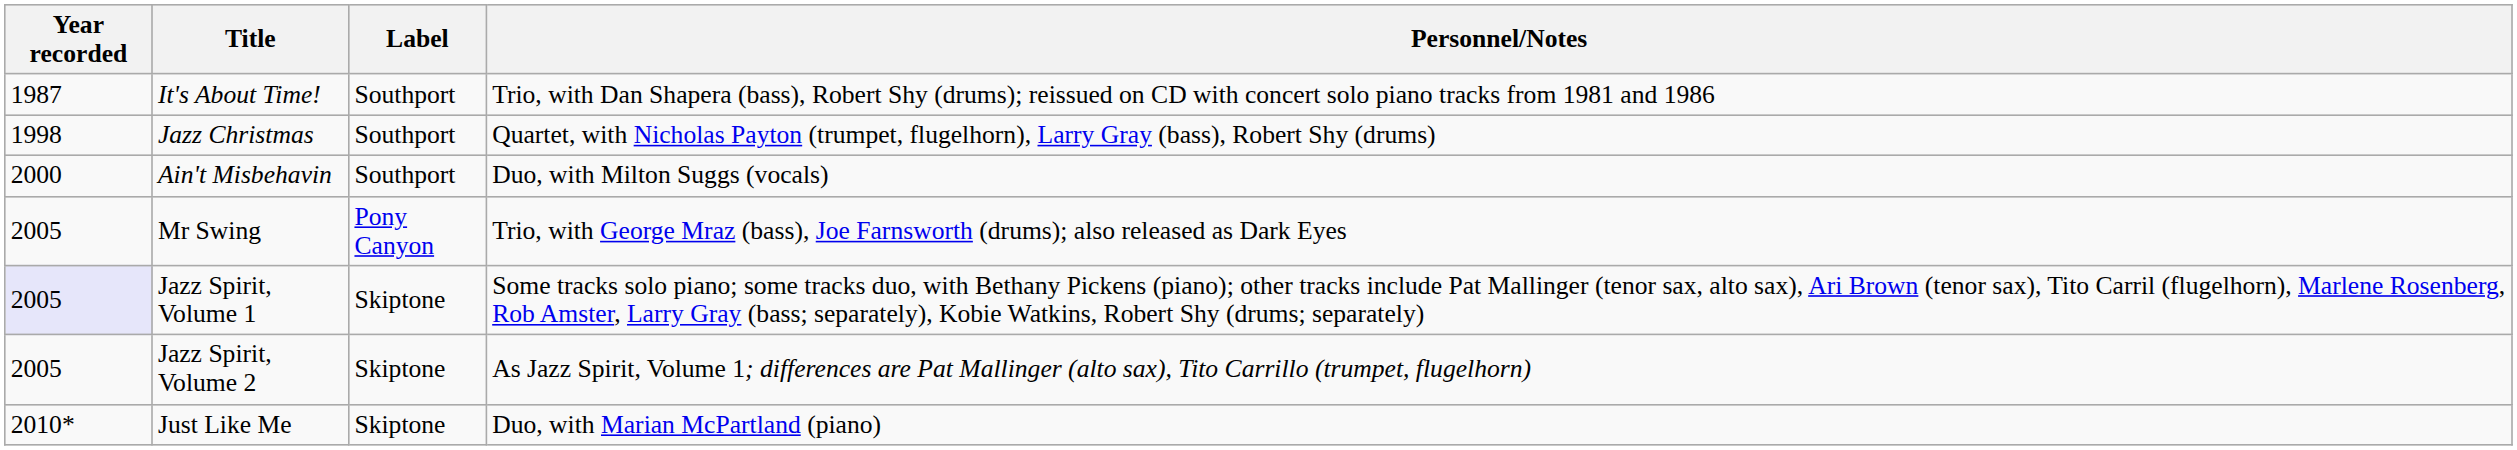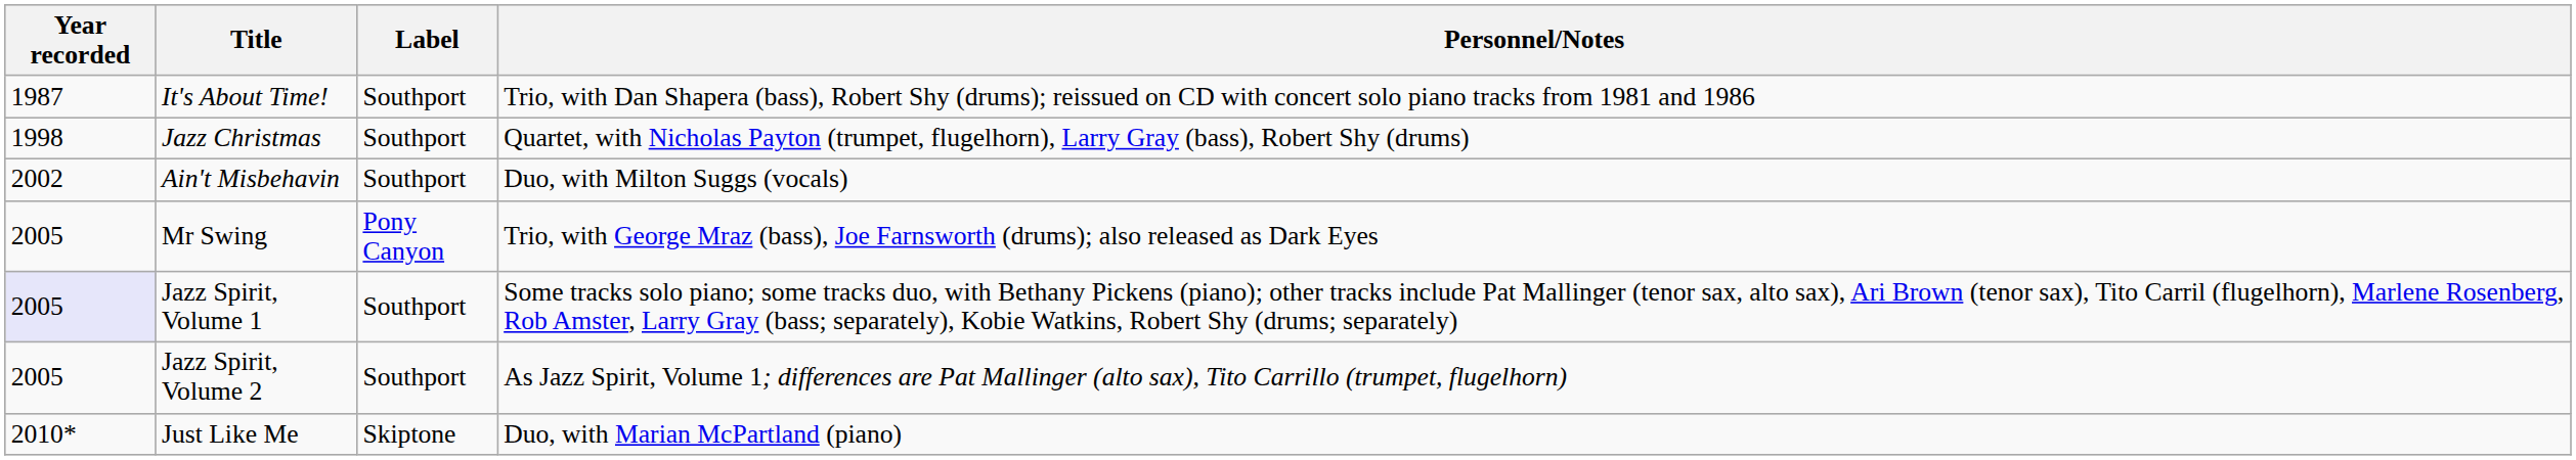 <table class="wikitable sortable">
 <tr>
 <th>Year recorded</th>
 <th>Title</th>
 <th>Label</th>
 <th>Personnel/Notes</th>
 </tr>
 <tr>
 <td>1987</td>
 <td><em>It's About Time!</em></td>
 <td>Southport</td>
 <td>Trio, with Dan Shapera (bass), Robert Shy (drums); reissued on CD with concert solo piano tracks from 1981 and 1986</td>
 </tr>
 <tr>
 <td>1998</td>
 <td><em>Jazz Christmas</em></td>
 <td>Southport</td>
 <td>Quartet, with <a href='#'>Nicholas Payton</a> (trumpet, flugelhorn), <a href='#'>Larry Gray</a> (bass), Robert Shy (drums)</td>
 </tr>
 <tr>
-<td>2000</td>
+<td>2002</td>
 <td><em>Ain't Misbehavin<strong></td>
 <td>Southport</td>
 <td>Duo, with Milton Suggs (vocals)</td>
 </tr>
 <tr>
 <td>2005</td>
 <td></em>Mr Swing<em></td>
 <td><a href='#'>Pony Canyon</a></td>
 <td>Trio, with <a href='#'>George Mraz</a> (bass), <a href='#'>Joe Farnsworth</a> (drums); also released as </em>Dark Eyes<em></td>
 </tr>
 <tr>
 <td style="background: lavender;">2005</td>
 <td></em>Jazz Spirit, Volume 1<em></td>
-<td>Skiptone</td>
+<td>Southport</td>
 <td>Some tracks solo piano; some tracks duo, with Bethany Pickens (piano); other tracks include Pat Mallinger (tenor sax, alto sax), <a href='#'>Ari Brown</a> (tenor sax), Tito Carril (flugelhorn), <a href='#'>Marlene Rosenberg</a>, <a href='#'>Rob Amster</a>, <a href='#'>Larry Gray</a> (bass; separately), Kobie Watkins, Robert Shy (drums; separately)</td>
 </tr>
 <tr>
 <td>2005</td>
 <td></em>Jazz Spirit, Volume 2<em></td>
-<td>Skiptone</td>
+<td>Southport</td>
 <td>As </em>Jazz Spirit, Volume 1<em>; differences are Pat Mallinger (alto sax), Tito Carrillo (trumpet, flugelhorn)</td>
 </tr>
 <tr>
 <td>2010*</td>
 <td></em>Just Like Me<em></td>
 <td>Skiptone</td>
 <td>Duo, with <a href='#'>Marian McPartland</a> (piano)</td>
 </tr>
 </table>
